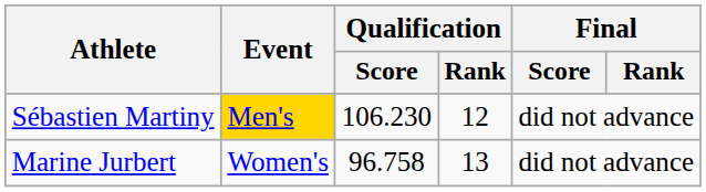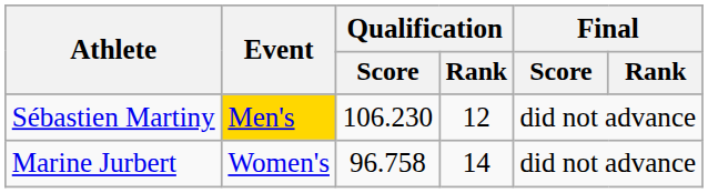 <table class="wikitable" style="font-size:90%">
 <tr>
 <th rowspan="2">Athlete</th>
 <th rowspan="2">Event</th>
 <th colspan="2">Qualification</th>
 <th colspan="2">Final</th>
 </tr>
 <tr style="font-size:95%">
 <th>Score</th>
 <th>Rank</th>
 <th>Score</th>
 <th>Rank</th>
 </tr>
 <tr align=center>
 <td align=left><a href='#'>Sébastien Martiny</a></td>
 <td align=left style="background: gold;"><a href='#'>Men's</a></td>
 <td>106.230</td>
 <td>12</td>
 <td colspan=2>did not advance</td>
 </tr>
 <tr align=center>
 <td align=left><a href='#'>Marine Jurbert</a></td>
 <td align=left><a href='#'>Women's</a></td>
 <td>96.758</td>
-<td>13</td>
+<td>14</td>
 <td colspan=2>did not advance</td>
 </tr>
 </table>
